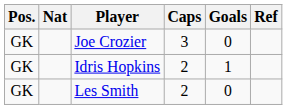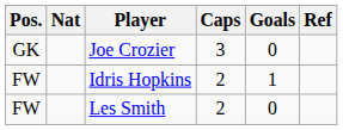 <table style="text-align:center; border:1px #aaa solid;" class="wikitable">
 <tr>
 <th>Pos.</th>
 <th>Nat</th>
 <th>Player</th>
 <th>Caps</th>
 <th>Goals</th>
 <th>Ref</th>
 </tr>
 <tr>
 <td>GK</td>
 <td></td>
 <td style="text-align:left;"><a href='#'>Joe Crozier</a></td>
 <td>3</td>
 <td>0</td>
 <td></td>
 </tr>
 <tr>
-<td>GK</td>
+<td>FW</td>
 <td></td>
 <td style="text-align:left;"><a href='#'>Idris Hopkins</a></td>
 <td>2</td>
 <td>1</td>
 <td></td>
 </tr>
 <tr>
-<td>GK</td>
+<td>FW</td>
 <td></td>
 <td style="text-align:left;"><a href='#'>Les Smith</a></td>
 <td>2</td>
 <td>0</td>
 <td></td>
 </tr>
 </table>
